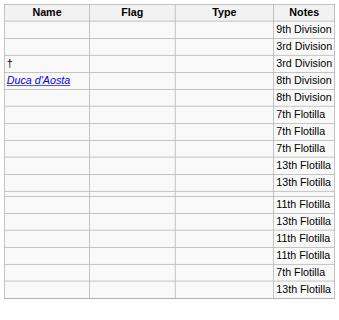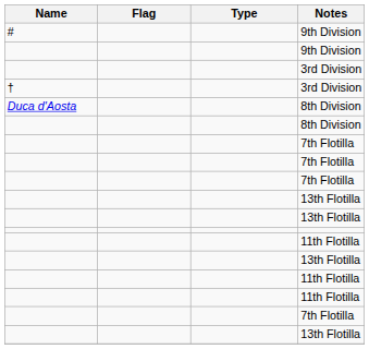 <table class="wikitable sortable">
 <tr>
 <th scope="col" width="120px">Name</th>
 <th scope="col" width="120px">Flag</th>
 <th scope="col" width="140px">Type</th>
 <th>Notes</th>
+</tr>
+<tr>
+<td align="left"> #</td>
+<td align="left"></td>
+<td align="left"></td>
+<td align="left">9th Division</td>
 </tr>
 <tr>
 <td align="left"></td>
 <td align="left"></td>
 <td align="left"></td>
 <td align="left">9th Division</td>
 </tr>
 <tr>
 <td align="left"></td>
 <td align="left"></td>
 <td align="left"></td>
 <td align="left">3rd Division</td>
 </tr>
 <tr>
 <td align="left">†</td>
 <td align="left"></td>
 <td align="left"></td>
 <td align="left">3rd Division</td>
 </tr>
 <tr>
 <td align="left"><a href='#'><em>Duca d'Aosta</em></a></td>
 <td align="left"></td>
 <td align="left"></td>
 <td align="left">8th Division</td>
 </tr>
 <tr>
 <td align="left"></td>
 <td align="left"></td>
 <td align="left"></td>
 <td align="left">8th Division</td>
 </tr>
 <tr>
 <td align="left"></td>
 <td align="left"></td>
 <td align="left"></td>
 <td align="left">7th Flotilla</td>
 </tr>
 <tr>
 <td align="left"></td>
 <td align="left"></td>
 <td align="left"></td>
 <td align="left">7th Flotilla</td>
 </tr>
 <tr>
 <td align="left"></td>
 <td align="left"></td>
 <td align="left"></td>
 <td align="left">7th Flotilla</td>
 </tr>
 <tr>
 <td align="left"></td>
 <td align="left"></td>
 <td align="left"></td>
 <td align="left">13th Flotilla</td>
 </tr>
 <tr>
 <td align="left"></td>
 <td align="left"></td>
 <td align="left"></td>
 <td align="left">13th Flotilla</td>
 </tr>
 <tr>
 <td align="left"></td>
 <td align="left"></td>
 <td align="left"></td>
 <td align="left"></td>
 </tr>
 <tr>
 <td align="left"></td>
 <td align="left"></td>
 <td align="left"></td>
 <td align="left">11th Flotilla</td>
 </tr>
 <tr>
 <td align="left"></td>
 <td align="left"></td>
 <td align="left"></td>
 <td align="left">13th Flotilla</td>
 </tr>
 <tr>
 <td align="left"></td>
 <td align="left"></td>
 <td align="left"></td>
 <td align="left">11th Flotilla</td>
 </tr>
 <tr>
 <td align="left"></td>
 <td align="left"></td>
 <td align="left"></td>
 <td align="left">11th Flotilla</td>
 </tr>
 <tr>
 <td align="left"></td>
 <td align="left"></td>
 <td align="left"></td>
 <td align="left">7th Flotilla</td>
 </tr>
 <tr>
 <td align="left"></td>
 <td align="left"></td>
 <td align="left"></td>
 <td align="left">13th Flotilla</td>
 </tr>
 <tr>
 </tr>
 </table>
